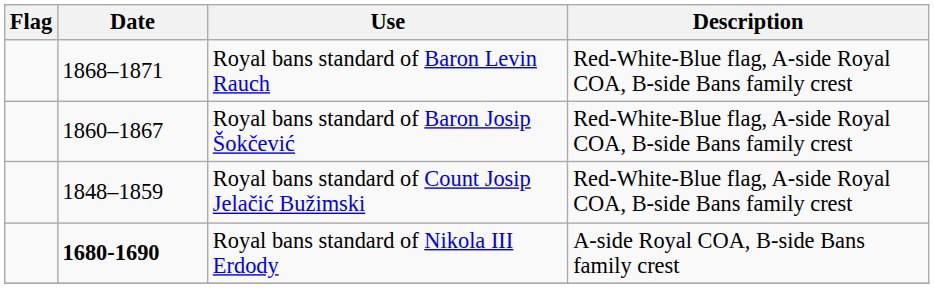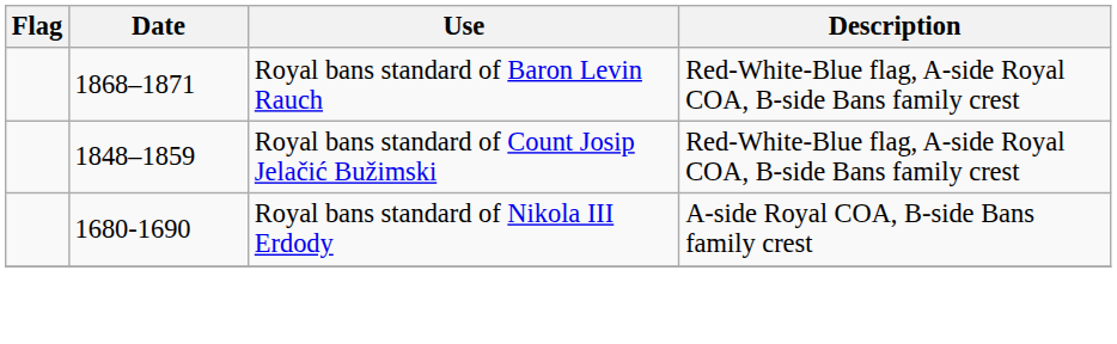 <table class="wikitable">
 <tr>
 <th>Flag</th>
 <th style="width:100px;">Date</th>
 <th style="width:250px;">Use</th>
 <th style="width:250px;">Description</th>
 </tr>
 <tr>
 <td></td>
 <td>1868–1871</td>
 <td>Royal bans standard of <a href='#'>Baron Levin Rauch</a></td>
 <td>Red-White-Blue flag, A-side Royal COA, B-side Bans family crest</td>
 </tr>
 <tr>
 <td></td>
-<td>1860–1867</td>
-<td>Royal bans standard of <a href='#'>Baron Josip Šokčević</a></td>
-<td>Red-White-Blue flag, A-side Royal COA, B-side Bans family crest</td>
-</tr>
-<tr>
-<td></td>
 <td>1848–1859</td>
 <td>Royal bans standard of <a href='#'>Count Josip Jelačić Bužimski</a></td>
 <td>Red-White-Blue flag, A-side Royal COA, B-side Bans family crest</td>
 </tr>
 <tr>
 <td></td>
-<td><strong>1680-1690</strong></td>
+<td>1680-1690</td>
 <td>Royal bans standard of <a href='#'>Nikola III Erdody</a></td>
 <td>A-side Royal COA, B-side Bans family crest</td>
 </tr>
 <tr>
 </tr>
 </table>
